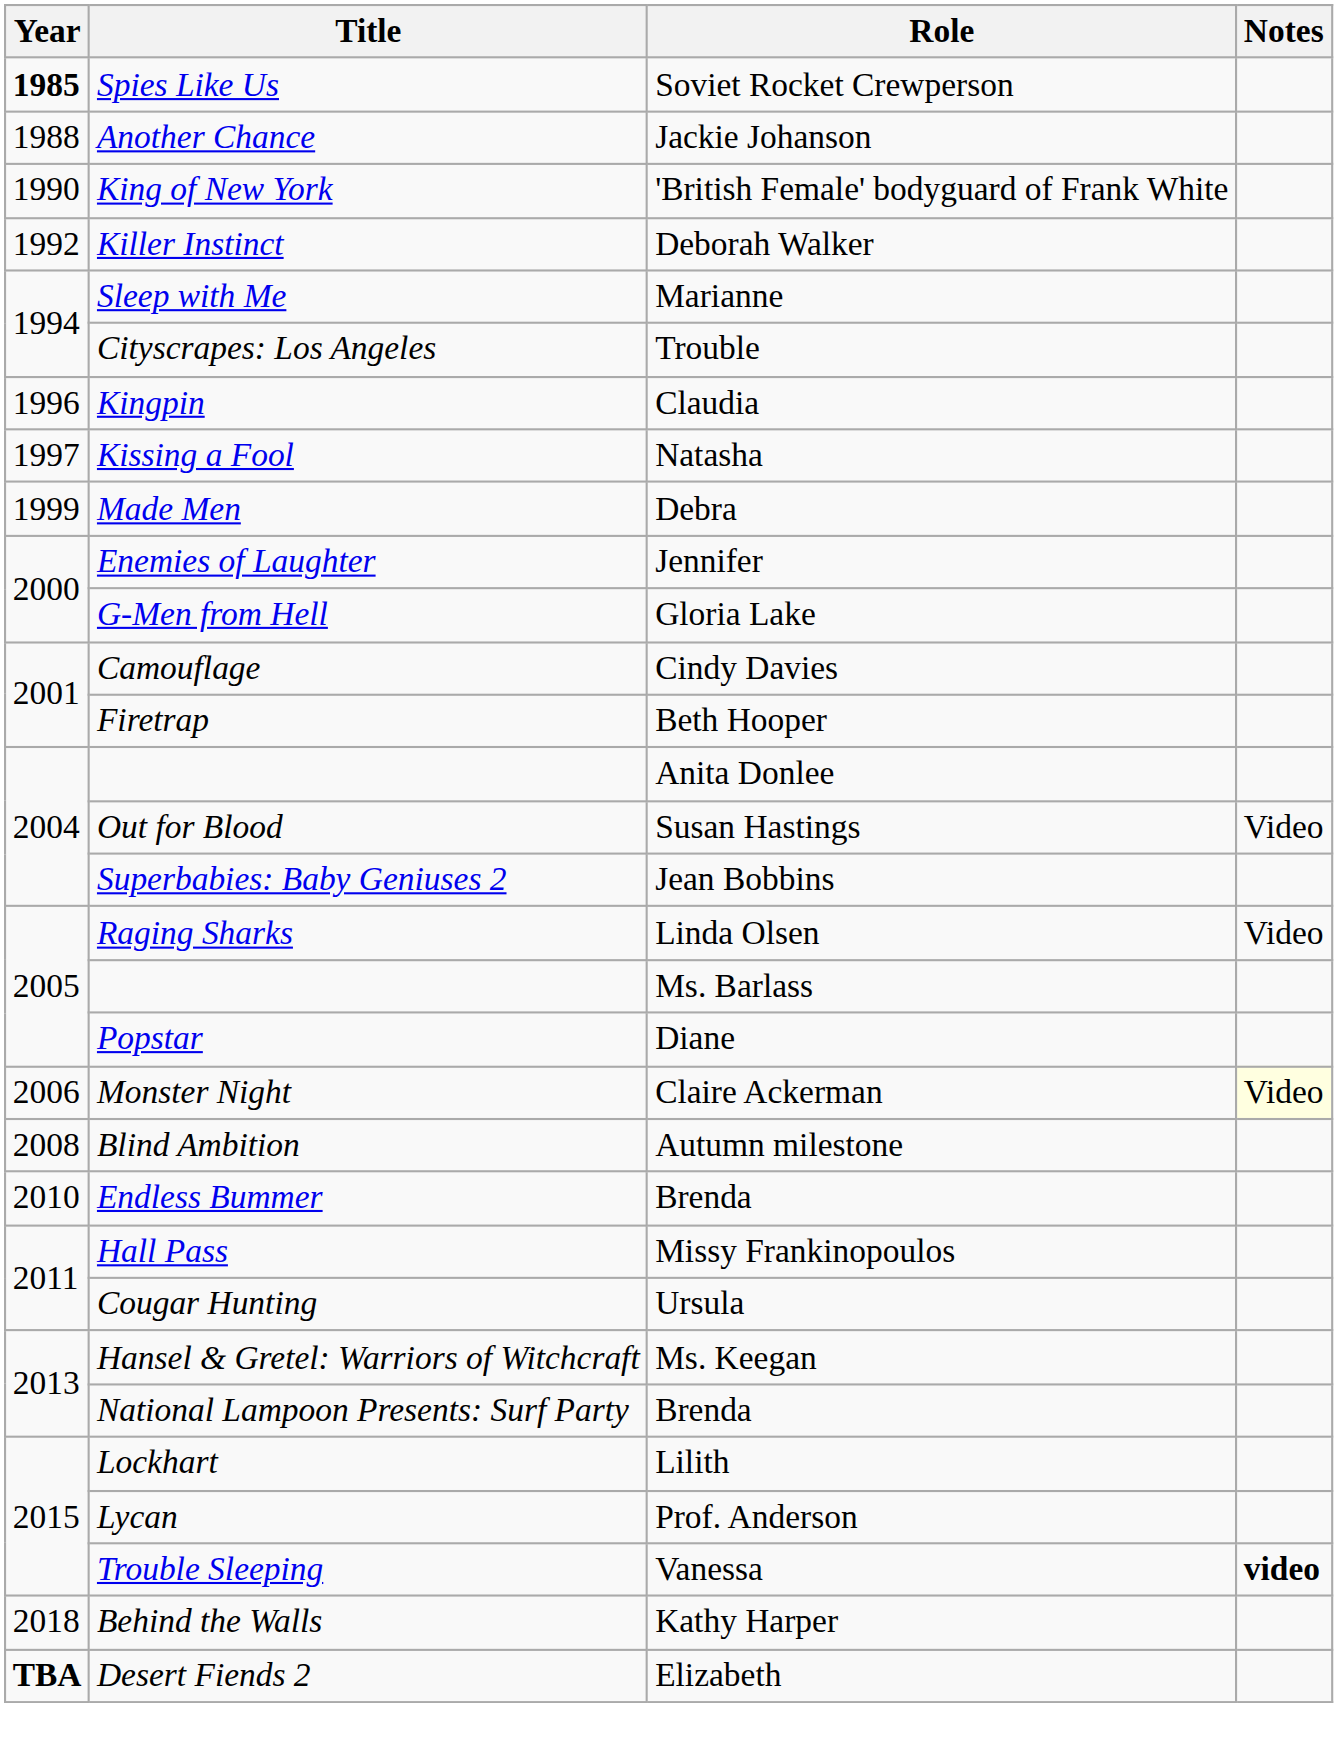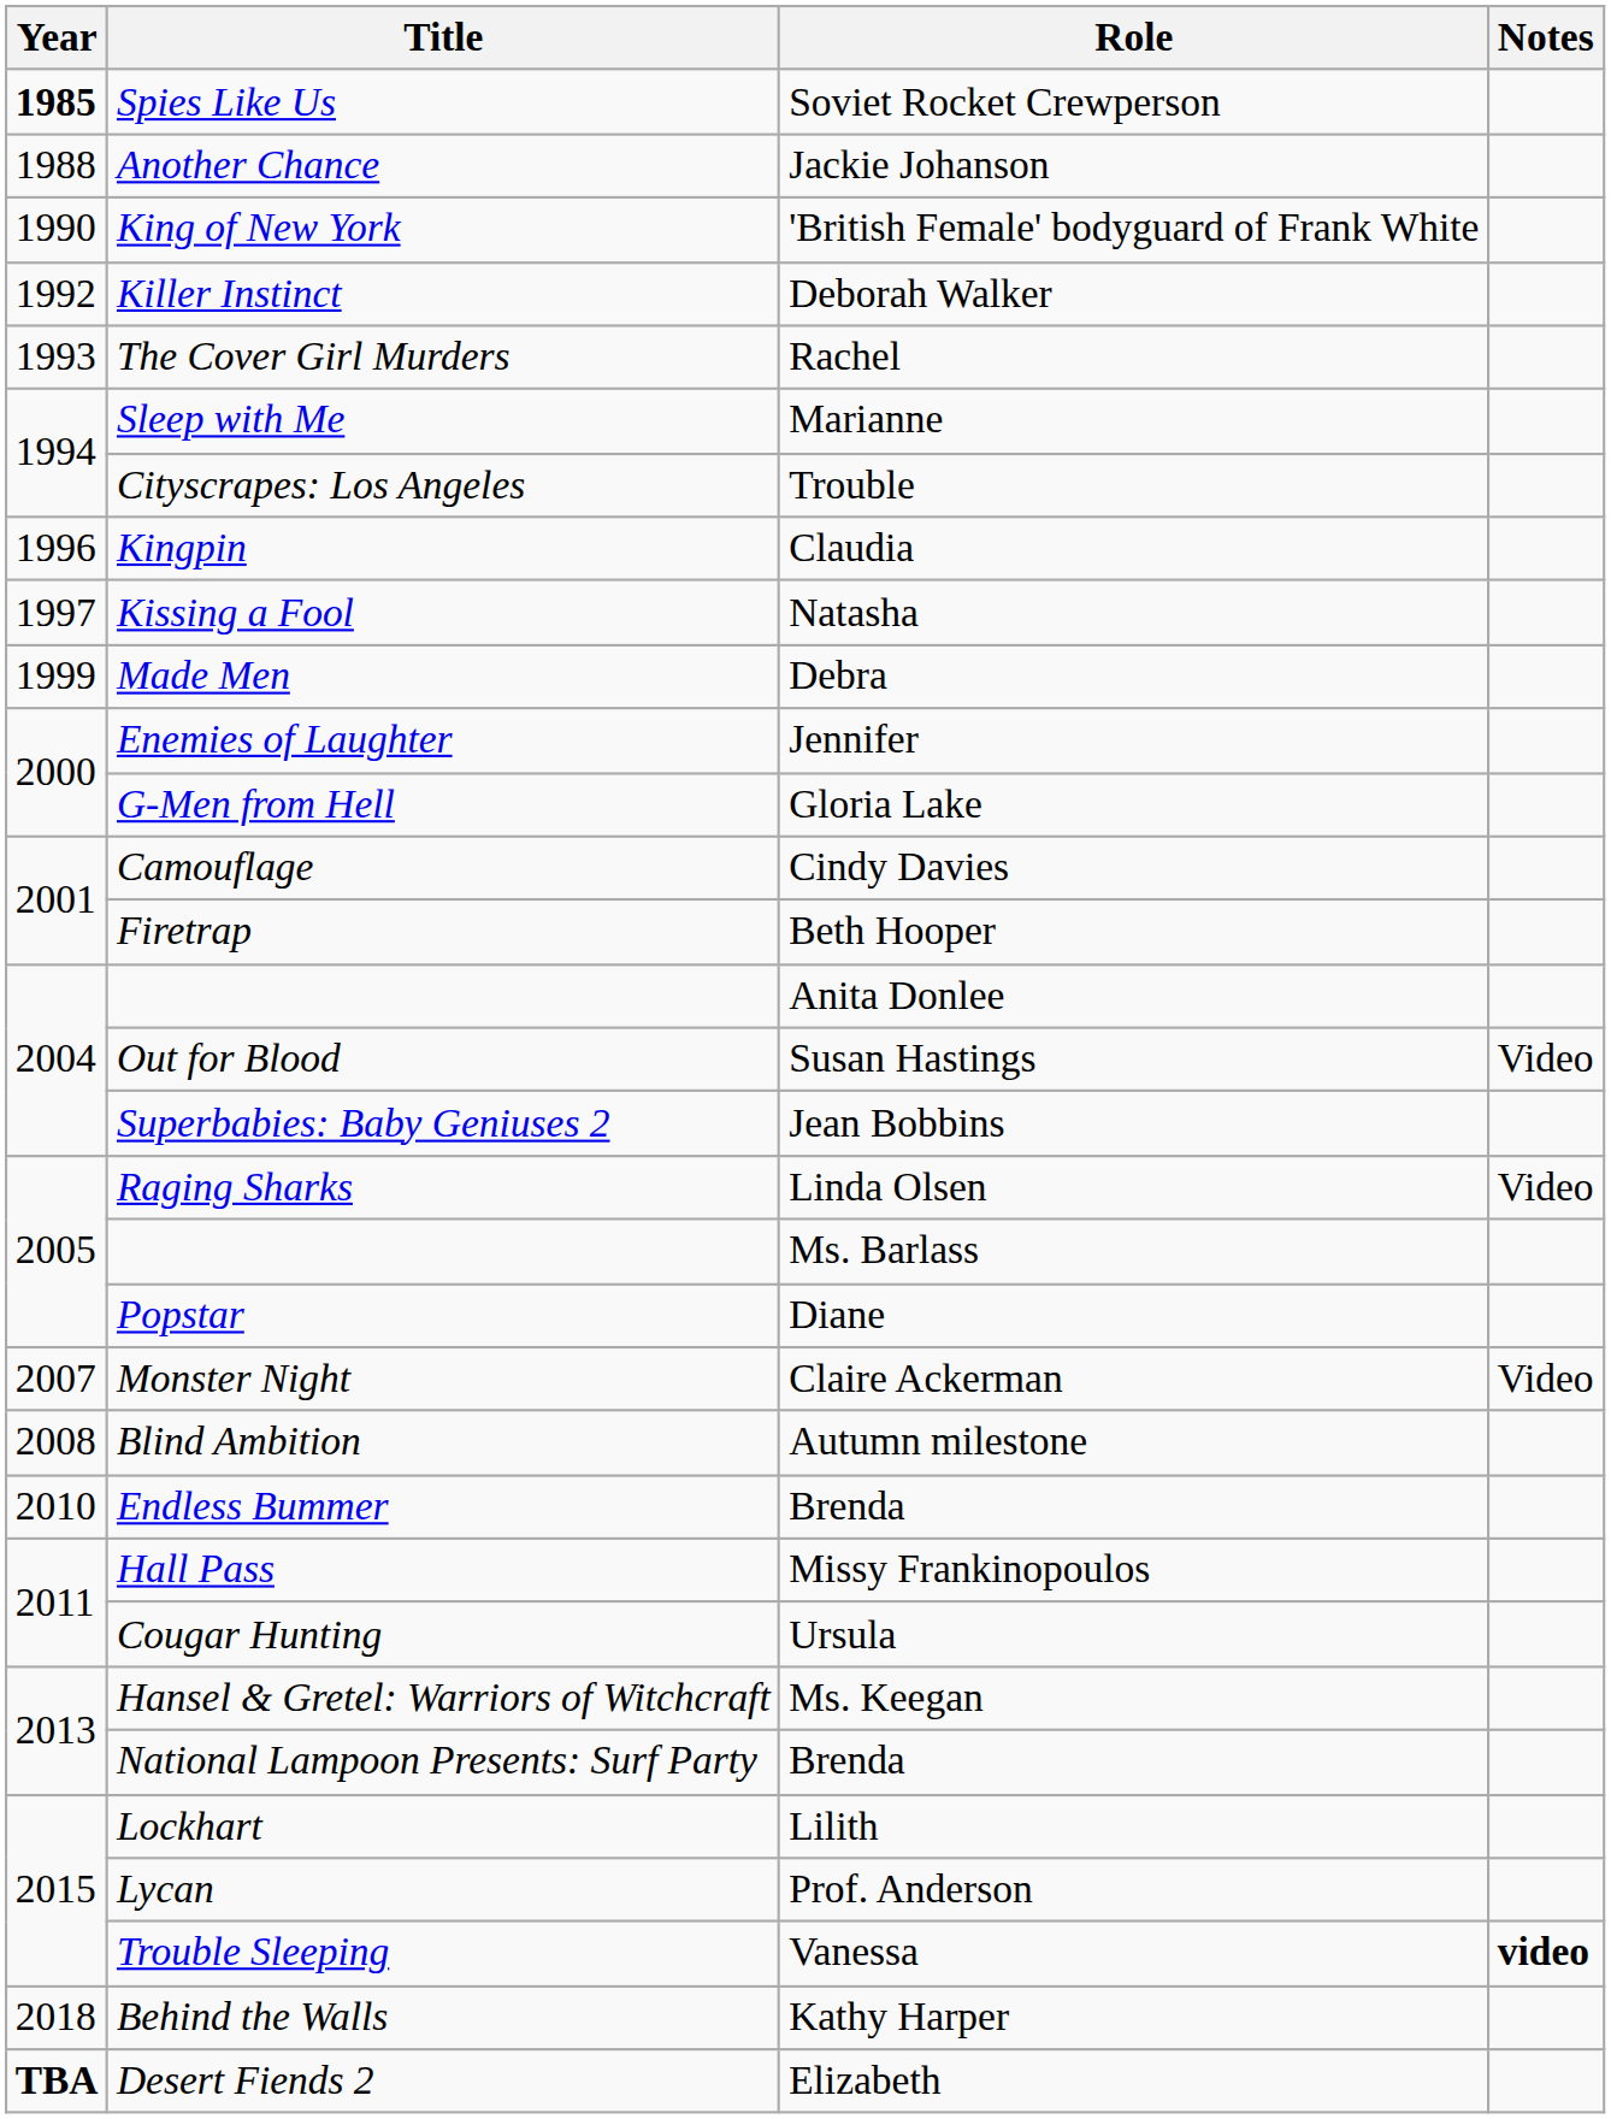 <table class="wikitable sortable">
 <tr>
 <th>Year</th>
 <th>Title</th>
 <th>Role</th>
 <th class="unsortable">Notes</th>
 </tr>
 <tr>
 <td><strong>1985</strong></td>
 <td><em><a href='#'>Spies Like Us</a></em></td>
 <td>Soviet Rocket Crewperson</td>
 <td></td>
 </tr>
 <tr>
 <td>1988</td>
 <td><em><a href='#'>Another Chance</a></em></td>
 <td>Jackie Johanson</td>
 <td></td>
 </tr>
 <tr>
 <td>1990</td>
 <td><em><a href='#'>King of New York</a></em></td>
 <td>'British Female' bodyguard of Frank White</td>
 <td></td>
 </tr>
 <tr>
 <td>1992</td>
 <td><em><a href='#'>Killer Instinct</a></em></td>
 <td>Deborah Walker</td>
+<td></td>
+</tr>
+<tr>
+<td>1993</td>
+<td><em>The Cover Girl Murders</em></td>
+<td>Rachel</td>
 <td></td>
 </tr>
 <tr>
 <td rowspan="2">1994</td>
 <td><em><a href='#'>Sleep with Me</a></em></td>
 <td>Marianne</td>
 <td></td>
 </tr>
 <tr>
 <td><em>Cityscrapes: Los Angeles</em></td>
 <td>Trouble</td>
 <td></td>
 </tr>
 <tr>
 <td>1996</td>
 <td><em><a href='#'>Kingpin</a></em></td>
 <td>Claudia</td>
 <td></td>
 </tr>
 <tr>
 <td>1997</td>
 <td><em><a href='#'>Kissing a Fool</a></em></td>
 <td>Natasha</td>
 <td></td>
 </tr>
 <tr>
 <td>1999</td>
 <td><em><a href='#'>Made Men</a></em></td>
 <td>Debra</td>
 <td></td>
 </tr>
 <tr>
 <td rowspan="2">2000</td>
 <td><em><a href='#'>Enemies of Laughter</a></em></td>
 <td>Jennifer</td>
 <td></td>
 </tr>
 <tr>
 <td><em><a href='#'>G-Men from Hell</a></em></td>
 <td>Gloria Lake</td>
 <td></td>
 </tr>
 <tr>
 <td rowspan="2">2001</td>
 <td><em>Camouflage</em></td>
 <td>Cindy Davies</td>
 <td></td>
 </tr>
 <tr>
 <td><em>Firetrap</em></td>
 <td>Beth Hooper</td>
 <td></td>
 </tr>
 <tr>
 <td rowspan="3">2004</td>
 <td><em></em></td>
 <td>Anita Donlee</td>
 <td></td>
 </tr>
 <tr>
 <td><em>Out for Blood</em></td>
 <td>Susan Hastings</td>
 <td>Video</td>
 </tr>
 <tr>
 <td><em><a href='#'>Superbabies: Baby Geniuses 2</a></em></td>
 <td>Jean Bobbins</td>
 <td></td>
 </tr>
 <tr>
 <td rowspan="3">2005</td>
 <td><em><a href='#'>Raging Sharks</a></em></td>
 <td>Linda Olsen</td>
 <td>Video</td>
 </tr>
 <tr>
 <td><em></em></td>
 <td>Ms. Barlass</td>
 <td></td>
 </tr>
 <tr>
 <td><em><a href='#'>Popstar</a></em></td>
 <td>Diane</td>
 <td></td>
 </tr>
 <tr>
-<td>2006</td>
+<td>2007</td>
 <td><em>Monster Night</em></td>
 <td>Claire Ackerman</td>
-<td style="background: lightyellow;">Video</td>
+<td>Video</td>
 </tr>
 <tr>
 <td>2008</td>
 <td><em>Blind Ambition</em></td>
 <td>Autumn milestone</td>
 <td></td>
 </tr>
 <tr>
 <td>2010</td>
 <td><em><a href='#'>Endless Bummer</a></em></td>
 <td>Brenda</td>
 <td></td>
 </tr>
 <tr>
 <td rowspan="2">2011</td>
 <td><em><a href='#'>Hall Pass</a></em></td>
 <td>Missy Frankinopoulos</td>
 <td></td>
 </tr>
 <tr>
 <td><em>Cougar Hunting</em></td>
 <td>Ursula</td>
 <td></td>
 </tr>
 <tr>
 <td rowspan="2">2013</td>
 <td><em>Hansel & Gretel: Warriors of Witchcraft</em></td>
 <td>Ms. Keegan</td>
 <td></td>
 </tr>
 <tr>
 <td><em>National Lampoon Presents: Surf Party</em></td>
 <td>Brenda</td>
 <td></td>
 </tr>
 <tr>
 <td rowspan="3">2015</td>
 <td><em>Lockhart</em></td>
 <td>Lilith</td>
 <td></td>
 </tr>
 <tr>
 <td><em>Lycan</em></td>
 <td>Prof. Anderson</td>
 <td></td>
 </tr>
 <tr>
 <td><em><a href='#'>Trouble Sleeping</a></em></td>
 <td>Vanessa</td>
 <td><strong>video</strong></td>
 </tr>
 <tr>
 <td>2018</td>
 <td><em>Behind the Walls</em></td>
 <td>Kathy Harper</td>
 <td></td>
 </tr>
 <tr>
 <td><strong>TBA</strong></td>
 <td><em>Desert Fiends 2</em></td>
 <td>Elizabeth</td>
 <td></td>
 </tr>
 </table>
